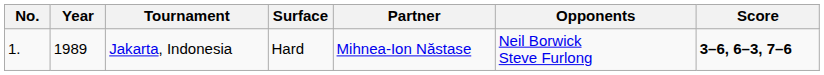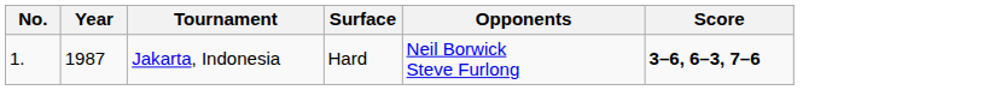 <table class="sortable wikitable" style=font-size:97%>
 <tr>
 <th width=40>No.</th>
 <th width=50>Year</th>
 <th width=160>Tournament</th>
 <th width=60>Surface</th>
-<th width=160>Partner</th>
 <th width=200>Opponents</th>
 <th style="width:120px" class="unsortable">Score</th>
 </tr>
 <tr>
 <td>1.</td>
-<td>1989</td>
+<td>1987</td>
 <td><a href='#'>Jakarta</a>, Indonesia</td>
 <td>Hard</td>
-<td> <a href='#'>Mihnea-Ion Năstase</a></td>
 <td> <a href='#'>Neil Borwick</a><br> <a href='#'>Steve Furlong</a></td>
 <td><strong>3–6, 6–3, 7–6</strong></td>
 </tr>
 </table>
